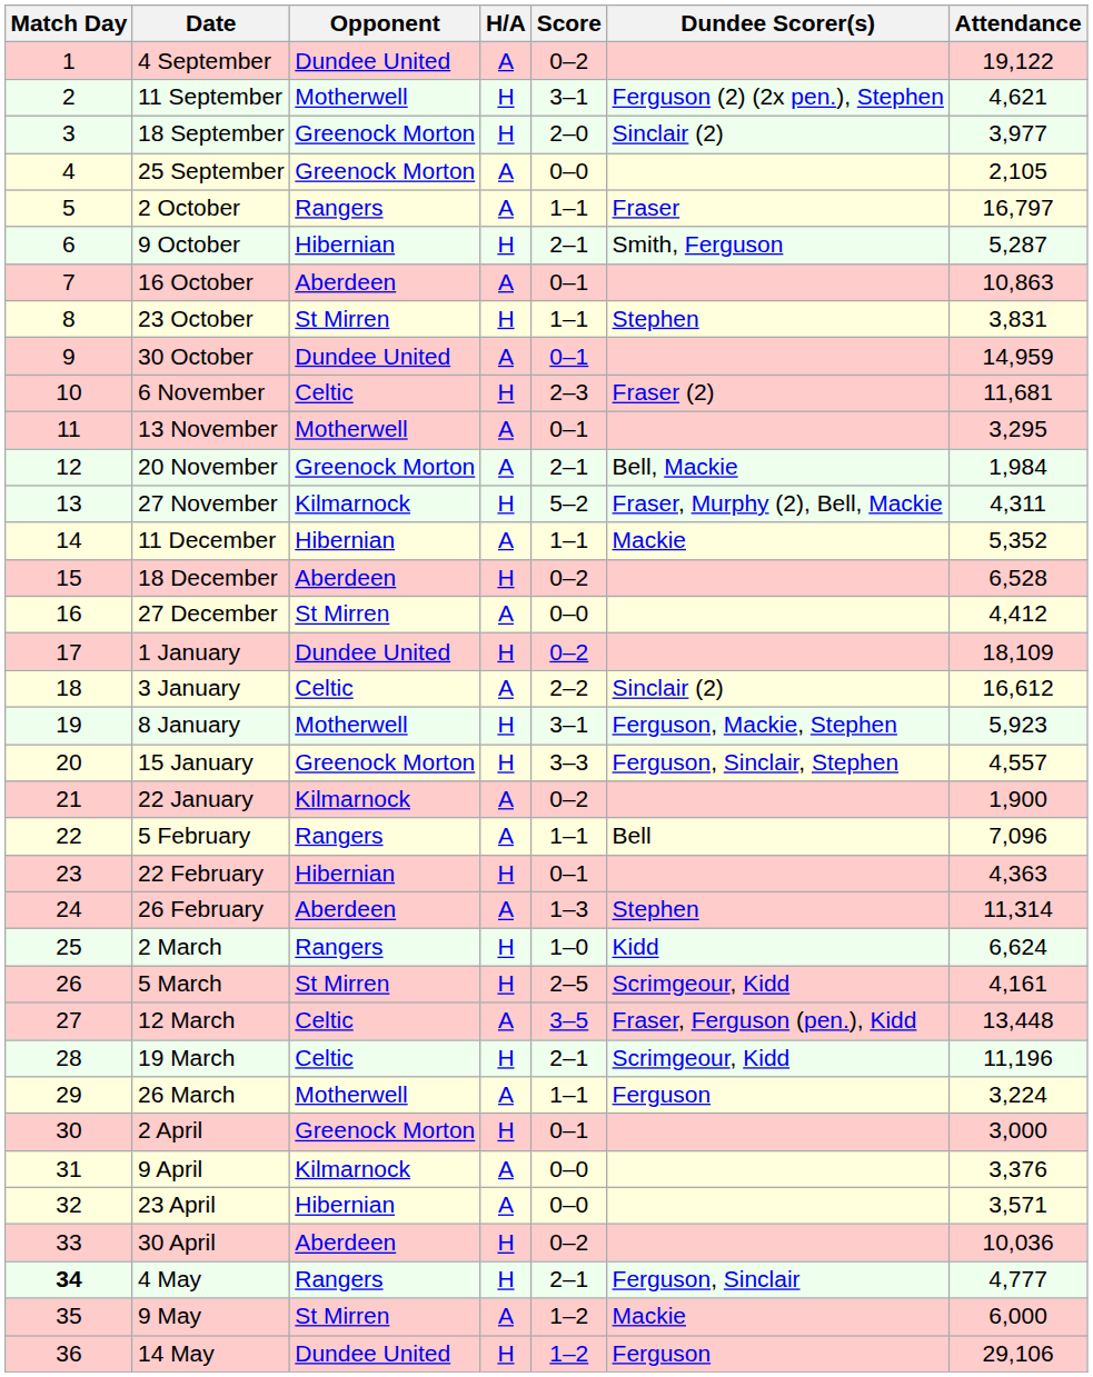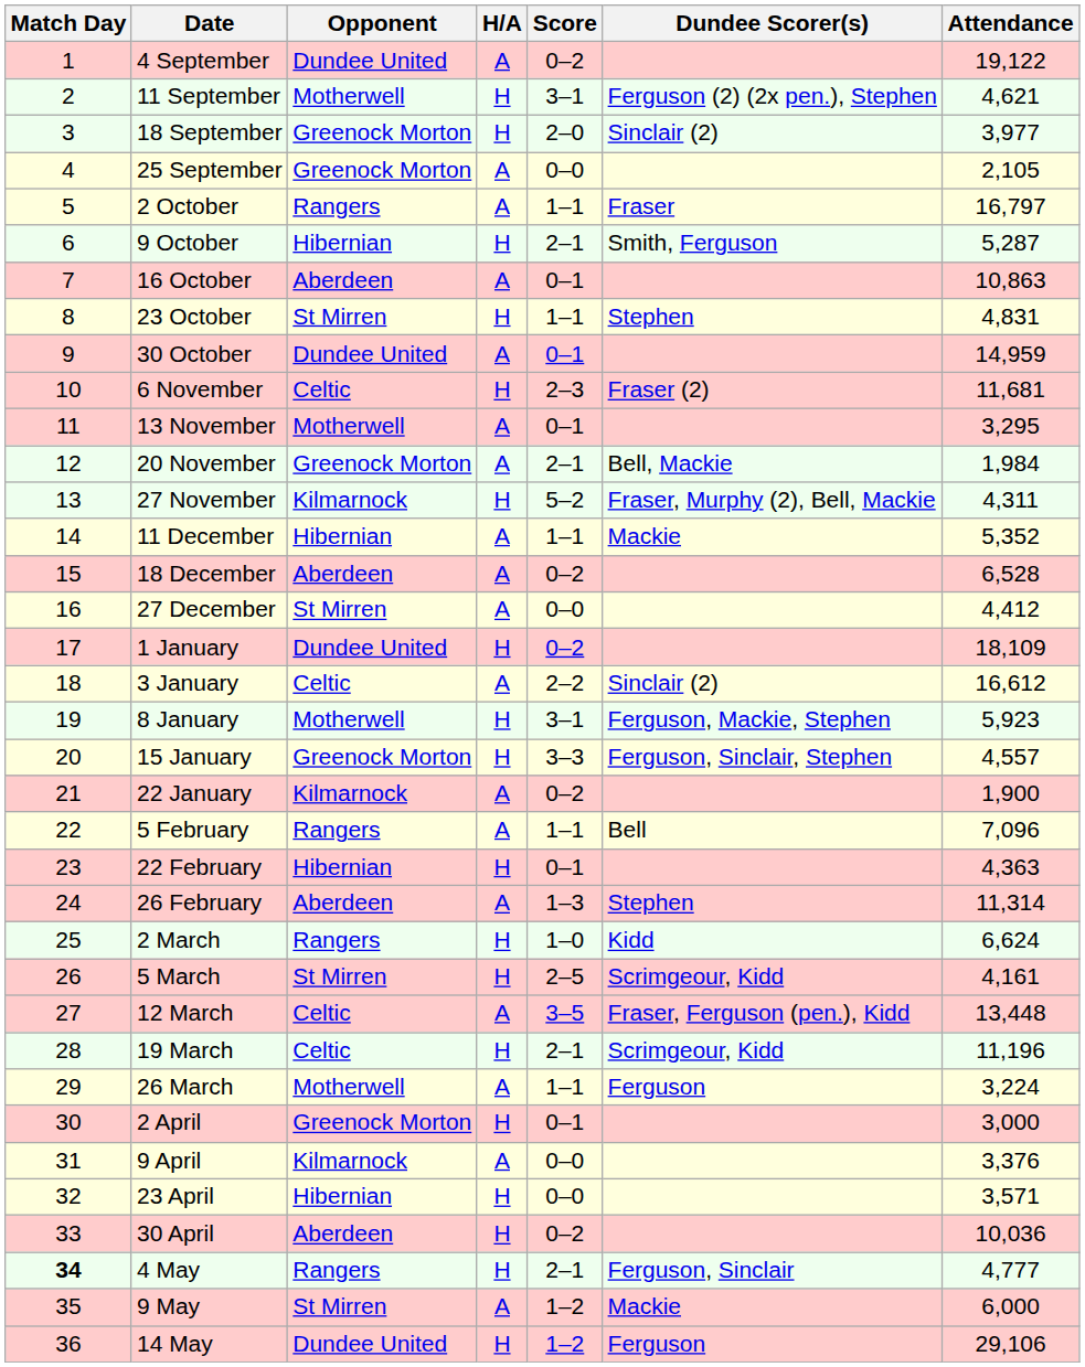 <table class="wikitable" style="text-align:center">
 <tr>
 <th>Match Day</th>
 <th>Date</th>
 <th>Opponent</th>
 <th>H/A</th>
 <th>Score</th>
 <th>Dundee Scorer(s)</th>
 <th>Attendance</th>
 </tr>
 <tr bgcolor="#FFCCCC">
 <td>1</td>
 <td align="left">4 September</td>
 <td align="left"><a href='#'>Dundee United</a></td>
 <td><a href='#'>A</a></td>
 <td>0–2</td>
 <td align="left"></td>
 <td>19,122</td>
 </tr>
 <tr bgcolor="#EEFFEE">
 <td>2</td>
 <td align="left">11 September</td>
 <td align="left"><a href='#'>Motherwell</a></td>
 <td><a href='#'>H</a></td>
 <td>3–1</td>
 <td align="left"><a href='#'>Ferguson</a> (2) (2x <a href='#'>pen.</a>), <a href='#'>Stephen</a></td>
 <td>4,621</td>
 </tr>
 <tr bgcolor="#EEFFEE">
 <td>3</td>
 <td align="left">18 September</td>
 <td align="left"><a href='#'>Greenock Morton</a></td>
 <td><a href='#'>H</a></td>
 <td>2–0</td>
 <td align="left"><a href='#'>Sinclair</a> (2)</td>
 <td>3,977</td>
 </tr>
 <tr bgcolor="#FFFFDD">
 <td>4</td>
 <td align="left">25 September</td>
 <td align="left"><a href='#'>Greenock Morton</a></td>
 <td><a href='#'>A</a></td>
 <td>0–0</td>
 <td align="left"></td>
 <td>2,105</td>
 </tr>
 <tr bgcolor="#FFFFDD">
 <td>5</td>
 <td align="left">2 October</td>
 <td align="left"><a href='#'>Rangers</a></td>
 <td><a href='#'>A</a></td>
 <td>1–1</td>
 <td align="left"><a href='#'>Fraser</a></td>
 <td>16,797</td>
 </tr>
 <tr bgcolor="#EEFFEE">
 <td>6</td>
 <td align="left">9 October</td>
 <td align="left"><a href='#'>Hibernian</a></td>
 <td><a href='#'>H</a></td>
 <td>2–1</td>
 <td align="left">Smith, <a href='#'>Ferguson</a></td>
 <td>5,287</td>
 </tr>
 <tr bgcolor="#FFCCCC">
 <td>7</td>
 <td align="left">16 October</td>
 <td align="left"><a href='#'>Aberdeen</a></td>
 <td><a href='#'>A</a></td>
 <td>0–1</td>
 <td align="left"></td>
 <td>10,863</td>
 </tr>
 <tr bgcolor="#FFFFDD">
 <td>8</td>
 <td align="left">23 October</td>
 <td align="left"><a href='#'>St Mirren</a></td>
 <td><a href='#'>H</a></td>
 <td>1–1</td>
 <td align="left"><a href='#'>Stephen</a></td>
-<td>3,831</td>
+<td>4,831</td>
 </tr>
 <tr bgcolor="#FFCCCC">
 <td>9</td>
 <td align="left">30 October</td>
 <td align="left"><a href='#'>Dundee United</a></td>
 <td><a href='#'>A</a></td>
 <td><a href='#'>0–1</a></td>
 <td align="left"></td>
 <td>14,959</td>
 </tr>
 <tr bgcolor="#FFCCCC">
 <td>10</td>
 <td align="left">6 November</td>
 <td align="left"><a href='#'>Celtic</a></td>
 <td><a href='#'>H</a></td>
 <td>2–3</td>
 <td align="left"><a href='#'>Fraser</a> (2)</td>
 <td>11,681</td>
 </tr>
 <tr bgcolor="#FFCCCC">
 <td>11</td>
 <td align="left">13 November</td>
 <td align="left"><a href='#'>Motherwell</a></td>
 <td><a href='#'>A</a></td>
 <td>0–1</td>
 <td align="left"></td>
 <td>3,295</td>
 </tr>
 <tr bgcolor="#EEFFEE">
 <td>12</td>
 <td align="left">20 November</td>
 <td align="left"><a href='#'>Greenock Morton</a></td>
 <td><a href='#'>A</a></td>
 <td>2–1</td>
 <td align="left">Bell, <a href='#'>Mackie</a></td>
 <td>1,984</td>
 </tr>
 <tr bgcolor="#EEFFEE">
 <td>13</td>
 <td align="left">27 November</td>
 <td align="left"><a href='#'>Kilmarnock</a></td>
 <td><a href='#'>H</a></td>
 <td>5–2</td>
 <td align="left"><a href='#'>Fraser</a>, <a href='#'>Murphy</a> (2), Bell, <a href='#'>Mackie</a></td>
 <td>4,311</td>
 </tr>
 <tr bgcolor="#FFFFDD">
 <td>14</td>
 <td align="left">11 December</td>
 <td align="left"><a href='#'>Hibernian</a></td>
 <td><a href='#'>A</a></td>
 <td>1–1</td>
 <td align="left"><a href='#'>Mackie</a></td>
 <td>5,352</td>
 </tr>
 <tr bgcolor="#FFCCCC">
 <td>15</td>
 <td align="left">18 December</td>
 <td align="left"><a href='#'>Aberdeen</a></td>
-<td><a href='#'>H</a></td>
+<td><a href='#'>A</a></td>
 <td>0–2</td>
 <td align="left"></td>
 <td>6,528</td>
 </tr>
 <tr bgcolor="#FFFFDD">
 <td>16</td>
 <td align="left">27 December</td>
 <td align="left"><a href='#'>St Mirren</a></td>
 <td><a href='#'>A</a></td>
 <td>0–0</td>
 <td align="left"></td>
 <td>4,412</td>
 </tr>
 <tr bgcolor="#FFCCCC">
 <td>17</td>
 <td align="left">1 January</td>
 <td align="left"><a href='#'>Dundee United</a></td>
 <td><a href='#'>H</a></td>
 <td><a href='#'>0–2</a></td>
 <td align="left"></td>
 <td>18,109</td>
 </tr>
 <tr bgcolor="#FFFFDD">
 <td>18</td>
 <td align="left">3 January</td>
 <td align="left"><a href='#'>Celtic</a></td>
 <td><a href='#'>A</a></td>
 <td>2–2</td>
 <td align="left"><a href='#'>Sinclair</a> (2)</td>
 <td>16,612</td>
 </tr>
 <tr bgcolor="#EEFFEE">
 <td>19</td>
 <td align="left">8 January</td>
 <td align="left"><a href='#'>Motherwell</a></td>
 <td><a href='#'>H</a></td>
 <td>3–1</td>
 <td align="left"><a href='#'>Ferguson</a>, <a href='#'>Mackie</a>, <a href='#'>Stephen</a></td>
 <td>5,923</td>
 </tr>
 <tr bgcolor="#FFFFDD">
 <td>20</td>
 <td align="left">15 January</td>
 <td align="left"><a href='#'>Greenock Morton</a></td>
 <td><a href='#'>H</a></td>
 <td>3–3</td>
 <td align="left"><a href='#'>Ferguson</a>, <a href='#'>Sinclair</a>, <a href='#'>Stephen</a></td>
 <td>4,557</td>
 </tr>
 <tr bgcolor="#FFCCCC">
 <td>21</td>
 <td align="left">22 January</td>
 <td align="left"><a href='#'>Kilmarnock</a></td>
 <td><a href='#'>A</a></td>
 <td>0–2</td>
 <td align="left"></td>
 <td>1,900</td>
 </tr>
 <tr bgcolor="#FFFFDD">
 <td>22</td>
 <td align="left">5 February</td>
 <td align="left"><a href='#'>Rangers</a></td>
 <td><a href='#'>A</a></td>
 <td>1–1</td>
 <td align="left">Bell</td>
 <td>7,096</td>
 </tr>
 <tr bgcolor="#FFCCCC">
 <td>23</td>
 <td align="left">22 February</td>
 <td align="left"><a href='#'>Hibernian</a></td>
 <td><a href='#'>H</a></td>
 <td>0–1</td>
 <td align="left"></td>
 <td>4,363</td>
 </tr>
 <tr bgcolor="#FFCCCC">
 <td>24</td>
 <td align="left">26 February</td>
 <td align="left"><a href='#'>Aberdeen</a></td>
 <td><a href='#'>A</a></td>
 <td>1–3</td>
 <td align="left"><a href='#'>Stephen</a></td>
 <td>11,314</td>
 </tr>
 <tr bgcolor="#EEFFEE">
 <td>25</td>
 <td align="left">2 March</td>
 <td align="left"><a href='#'>Rangers</a></td>
 <td><a href='#'>H</a></td>
 <td>1–0</td>
 <td align="left"><a href='#'>Kidd</a></td>
 <td>6,624</td>
 </tr>
 <tr bgcolor="#FFCCCC">
 <td>26</td>
 <td align="left">5 March</td>
 <td align="left"><a href='#'>St Mirren</a></td>
 <td><a href='#'>H</a></td>
 <td>2–5</td>
 <td align="left"><a href='#'>Scrimgeour</a>, <a href='#'>Kidd</a></td>
 <td>4,161</td>
 </tr>
 <tr bgcolor="#FFCCCC">
 <td>27</td>
 <td align="left">12 March</td>
 <td align="left"><a href='#'>Celtic</a></td>
 <td><a href='#'>A</a></td>
 <td><a href='#'>3–5</a></td>
 <td align="left"><a href='#'>Fraser</a>, <a href='#'>Ferguson</a> (<a href='#'>pen.</a>), <a href='#'>Kidd</a></td>
 <td>13,448</td>
 </tr>
 <tr bgcolor="#EEFFEE">
 <td>28</td>
 <td align="left">19 March</td>
 <td align="left"><a href='#'>Celtic</a></td>
 <td><a href='#'>H</a></td>
 <td>2–1</td>
 <td align="left"><a href='#'>Scrimgeour</a>, <a href='#'>Kidd</a></td>
 <td>11,196</td>
 </tr>
 <tr bgcolor="#FFFFDD">
 <td>29</td>
 <td align="left">26 March</td>
 <td align="left"><a href='#'>Motherwell</a></td>
 <td><a href='#'>A</a></td>
 <td>1–1</td>
 <td align="left"><a href='#'>Ferguson</a></td>
 <td>3,224</td>
 </tr>
 <tr bgcolor="#FFCCCC">
 <td>30</td>
 <td align="left">2 April</td>
 <td align="left"><a href='#'>Greenock Morton</a></td>
 <td><a href='#'>H</a></td>
 <td>0–1</td>
 <td align="left"></td>
 <td>3,000</td>
 </tr>
 <tr bgcolor="#FFFFDD">
 <td>31</td>
 <td align="left">9 April</td>
 <td align="left"><a href='#'>Kilmarnock</a></td>
 <td><a href='#'>A</a></td>
 <td>0–0</td>
 <td align="left"></td>
 <td>3,376</td>
 </tr>
 <tr bgcolor="#FFFFDD">
 <td>32</td>
 <td align="left">23 April</td>
 <td align="left"><a href='#'>Hibernian</a></td>
-<td><a href='#'>A</a></td>
+<td><a href='#'>H</a></td>
 <td>0–0</td>
 <td align="left"></td>
 <td>3,571</td>
 </tr>
 <tr bgcolor="#FFCCCC">
 <td>33</td>
 <td align="left">30 April</td>
 <td align="left"><a href='#'>Aberdeen</a></td>
 <td><a href='#'>H</a></td>
 <td>0–2</td>
 <td align="left"></td>
 <td>10,036</td>
 </tr>
 <tr bgcolor="#EEFFEE">
 <td><strong>34</strong></td>
 <td align="left">4 May</td>
 <td align="left"><a href='#'>Rangers</a></td>
 <td><a href='#'>H</a></td>
 <td>2–1</td>
 <td align="left"><a href='#'>Ferguson</a>, <a href='#'>Sinclair</a></td>
 <td>4,777</td>
 </tr>
 <tr bgcolor="#FFCCCC">
 <td>35</td>
 <td align="left">9 May</td>
 <td align="left"><a href='#'>St Mirren</a></td>
 <td><a href='#'>A</a></td>
 <td>1–2</td>
 <td align="left"><a href='#'>Mackie</a></td>
 <td>6,000</td>
 </tr>
 <tr bgcolor="#FFCCCC">
 <td>36</td>
 <td align="left">14 May</td>
 <td align="left"><a href='#'>Dundee United</a></td>
 <td><a href='#'>H</a></td>
 <td><a href='#'>1–2</a></td>
 <td align="left"><a href='#'>Ferguson</a></td>
 <td>29,106</td>
 </tr>
 </table>
